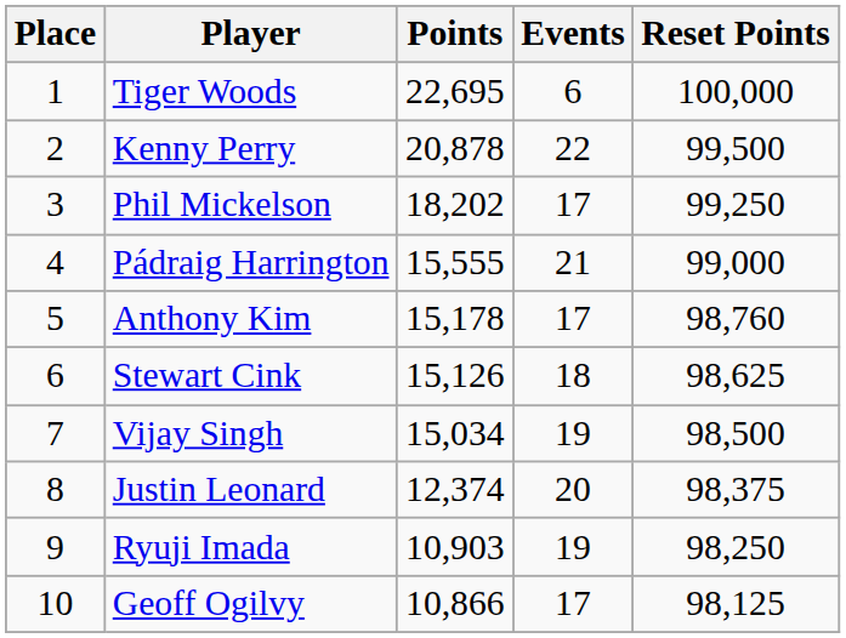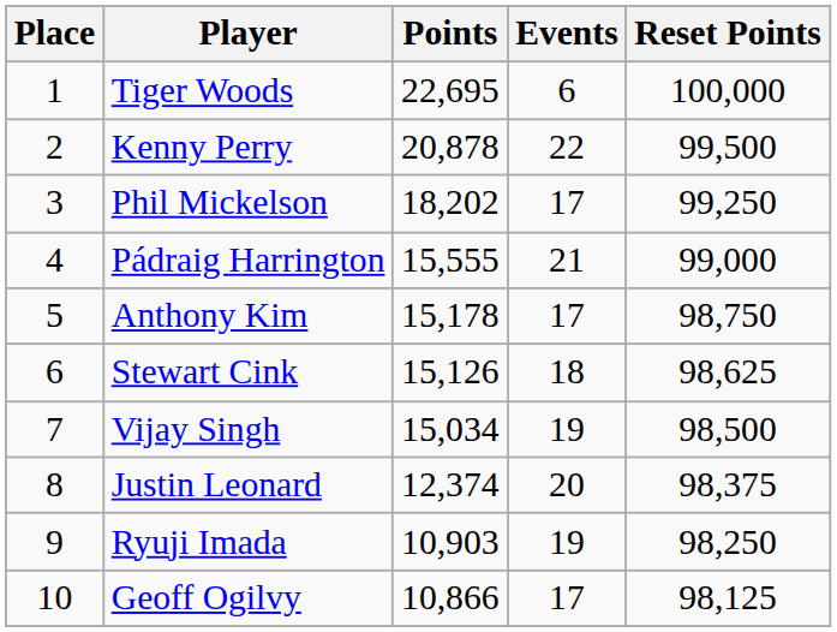 <table class="wikitable">
 <tr>
 <th>Place</th>
 <th>Player</th>
 <th>Points</th>
 <th>Events</th>
 <th>Reset Points</th>
 </tr>
 <tr>
 <td align="center">1</td>
 <td> <a href='#'>Tiger Woods</a></td>
 <td>22,695</td>
 <td align="center">6</td>
 <td align="center">100,000</td>
 </tr>
 <tr>
 <td align="center">2</td>
 <td> <a href='#'>Kenny Perry</a></td>
 <td>20,878</td>
 <td align="center">22</td>
 <td align="center">99,500</td>
 </tr>
 <tr>
 <td align="center">3</td>
 <td> <a href='#'>Phil Mickelson</a></td>
 <td>18,202</td>
 <td align="center">17</td>
 <td align="center">99,250</td>
 </tr>
 <tr>
 <td align="center">4</td>
 <td> <a href='#'>Pádraig Harrington</a></td>
 <td>15,555</td>
 <td align="center">21</td>
 <td align="center">99,000</td>
 </tr>
 <tr>
 <td align="center">5</td>
 <td> <a href='#'>Anthony Kim</a></td>
 <td>15,178</td>
 <td align="center">17</td>
-<td align="center">98,760</td>
+<td align="center">98,750</td>
 </tr>
 <tr>
 <td align="center">6</td>
 <td> <a href='#'>Stewart Cink</a></td>
 <td>15,126</td>
 <td align="center">18</td>
 <td align="center">98,625</td>
 </tr>
 <tr>
 <td align="center">7</td>
 <td> <a href='#'>Vijay Singh</a></td>
 <td>15,034</td>
 <td align="center">19</td>
 <td align="center">98,500</td>
 </tr>
 <tr>
 <td align="center">8</td>
 <td> <a href='#'>Justin Leonard</a></td>
 <td>12,374</td>
 <td align="center">20</td>
 <td align="center">98,375</td>
 </tr>
 <tr>
 <td align="center">9</td>
 <td> <a href='#'>Ryuji Imada</a></td>
 <td>10,903</td>
 <td align="center">19</td>
 <td align="center">98,250</td>
 </tr>
 <tr>
 <td align="center">10</td>
 <td> <a href='#'>Geoff Ogilvy</a></td>
 <td>10,866</td>
 <td align="center">17</td>
 <td align="center">98,125</td>
 </tr>
 </table>
